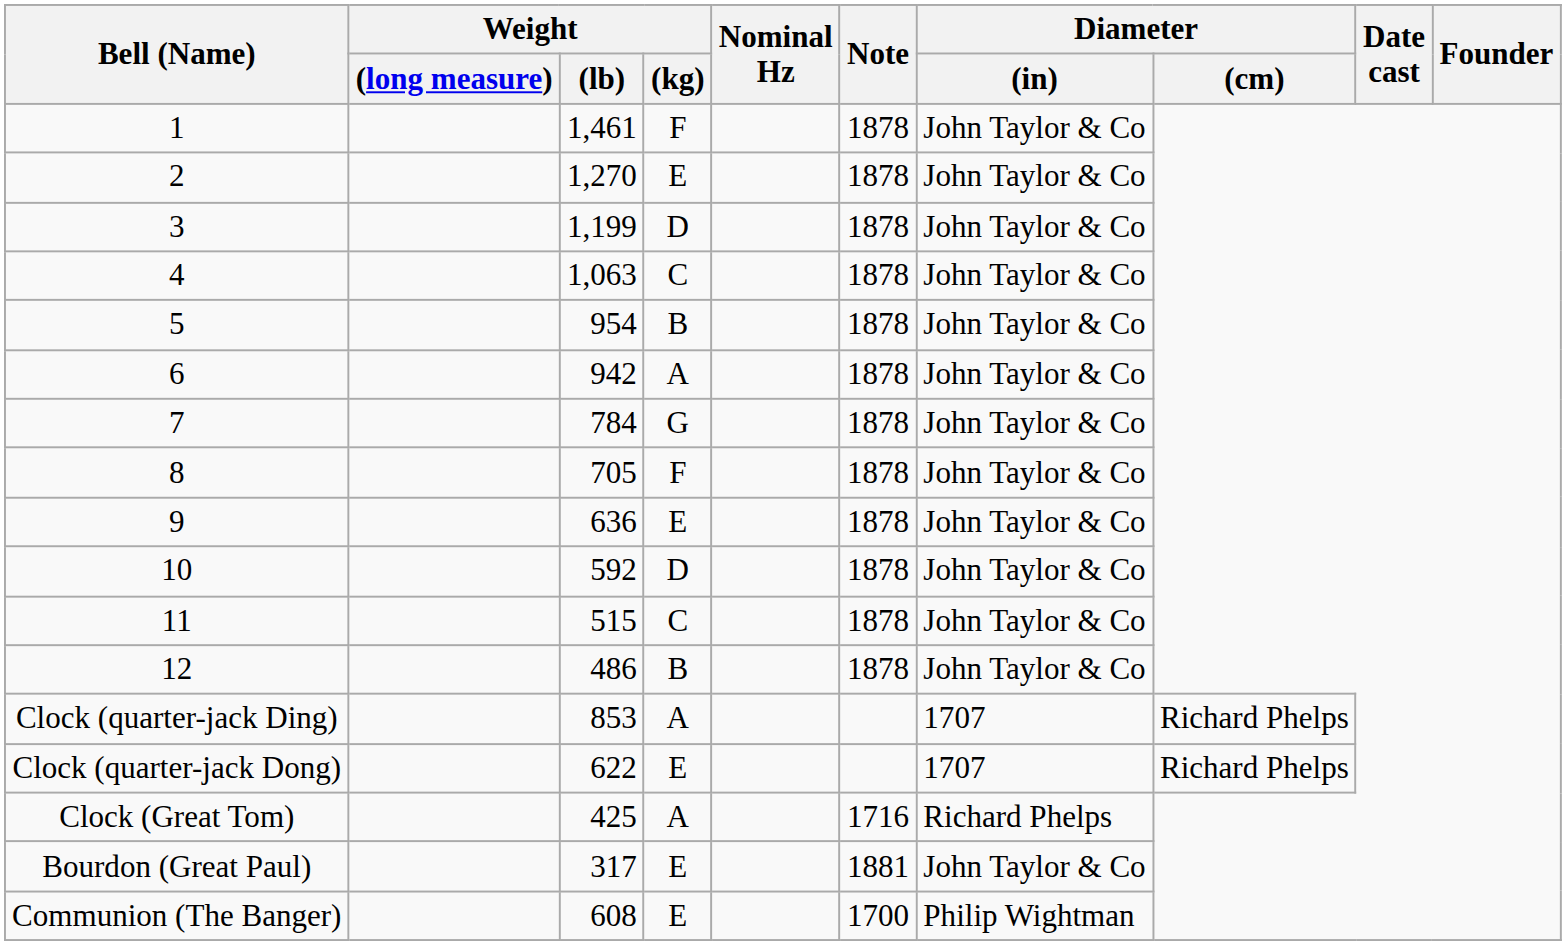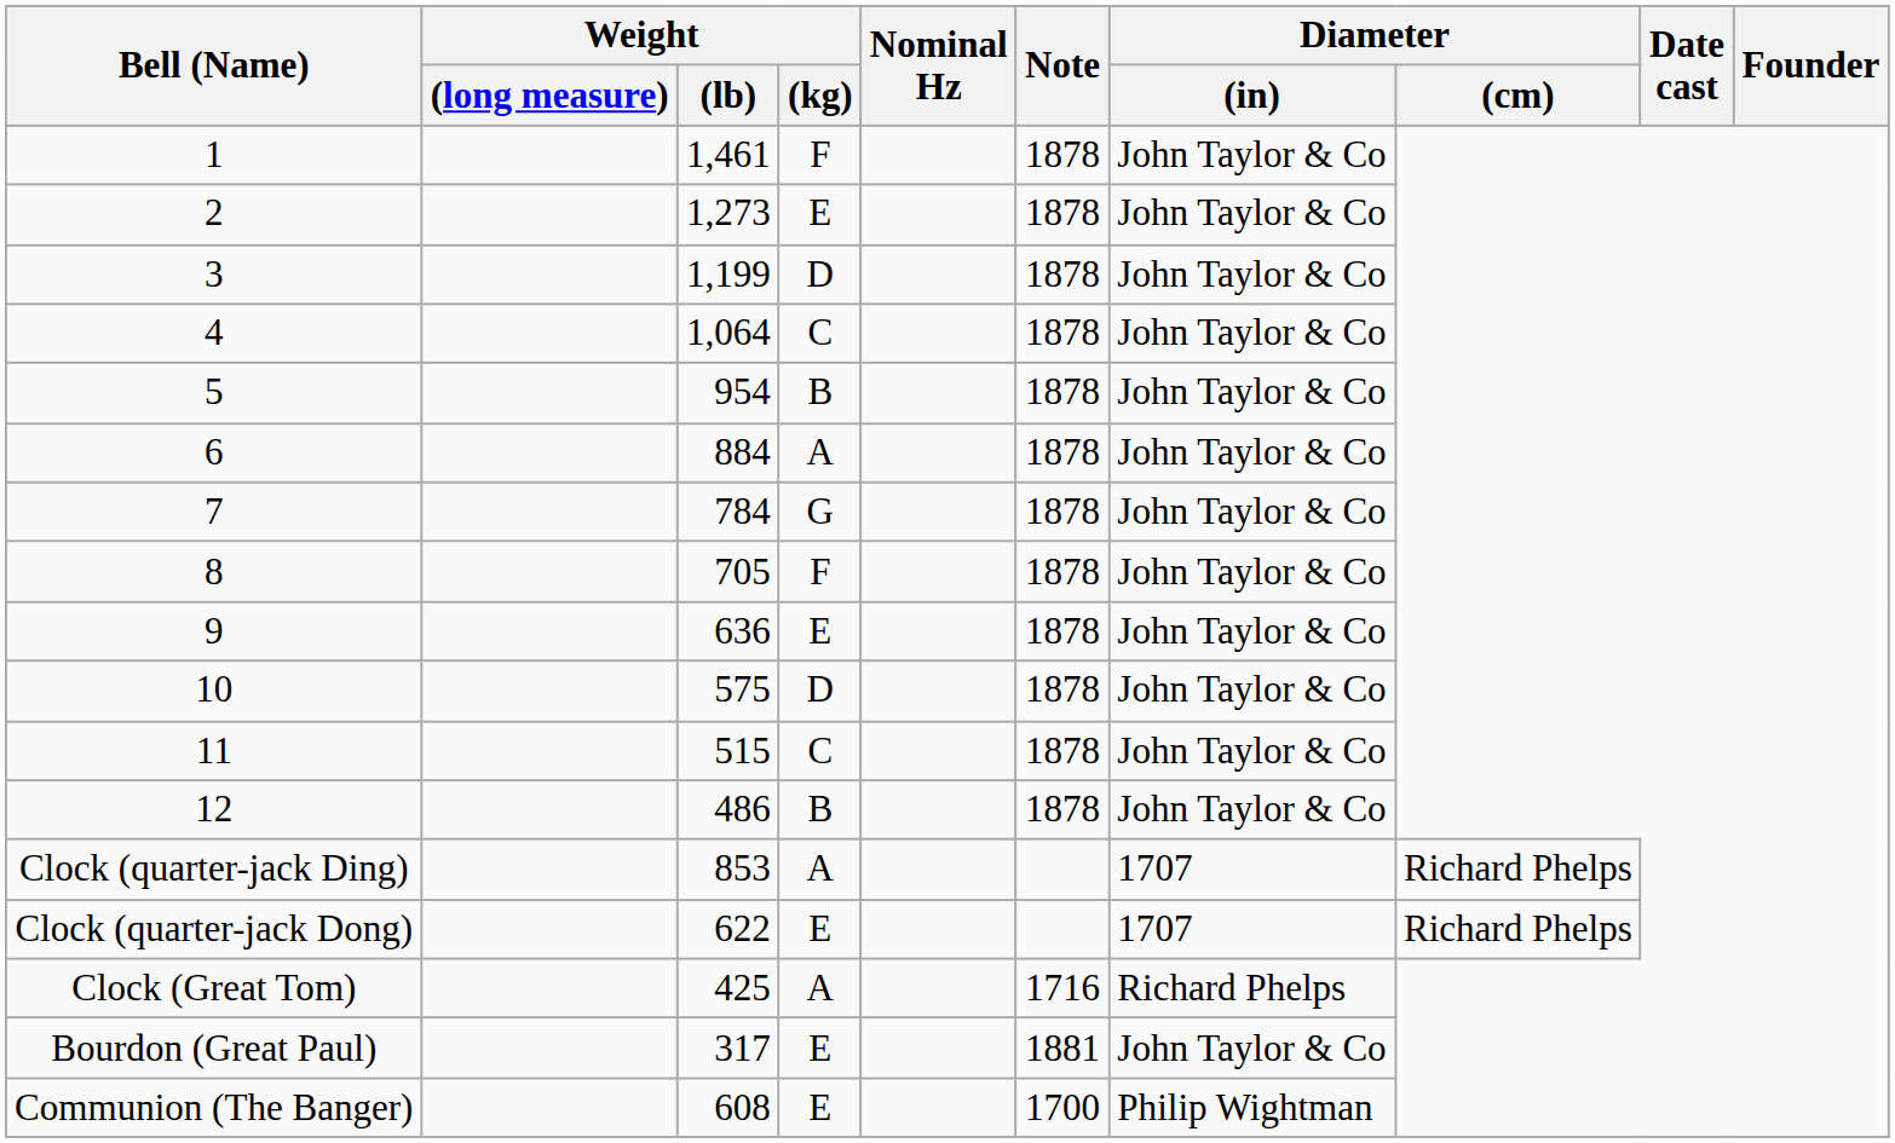 <table class="wikitable sortable">
 <tr>
 <th rowspan=2>Bell (Name)</th>
 <th colspan=3>Weight</th>
 <th rowspan=2>Nominal<br>Hz</th>
 <th rowspan=2>Note</th>
 <th colspan=2>Diameter</th>
 <th rowspan=2>Date<br>cast</th>
 <th rowspan=2>Founder</th>
 </tr>
 <tr>
 <th>(<a href='#'>long measure</a>)</th>
 <th>(lb)</th>
 <th>(kg)</th>
 <th>(in)</th>
 <th>(cm)</th>
 </tr>
 <tr>
 <td align=center>1</td>
 <td></td>
 <td align=right>1,461</td>
 <td align=center>F</td>
 <td></td>
 <td>1878</td>
 <td>John Taylor & Co</td>
 </tr>
 <tr>
 <td align=center>2</td>
 <td></td>
-<td align=right>1,270</td>
+<td align=right>1,273</td>
 <td align=center>E</td>
 <td></td>
 <td>1878</td>
 <td>John Taylor & Co</td>
 </tr>
 <tr>
 <td align=center>3</td>
 <td></td>
 <td align=right>1,199</td>
 <td align=center>D</td>
 <td></td>
 <td>1878</td>
 <td>John Taylor & Co</td>
 </tr>
 <tr>
 <td align=center>4</td>
 <td></td>
-<td align=right>1,063</td>
+<td align=right>1,064</td>
 <td align=center>C</td>
 <td></td>
 <td>1878</td>
 <td>John Taylor & Co</td>
 </tr>
 <tr>
 <td align=center>5</td>
 <td></td>
 <td align=right>954</td>
 <td align=center>B</td>
 <td></td>
 <td>1878</td>
 <td>John Taylor & Co</td>
 </tr>
 <tr>
 <td align=center>6</td>
 <td></td>
-<td align=right>942</td>
+<td align=right>884</td>
 <td align=center>A</td>
 <td></td>
 <td>1878</td>
 <td>John Taylor & Co</td>
 </tr>
 <tr>
 <td align=center>7</td>
 <td></td>
 <td align=right>784</td>
 <td align=center>G</td>
 <td></td>
 <td>1878</td>
 <td>John Taylor & Co</td>
 </tr>
 <tr>
 <td align=center>8</td>
 <td></td>
 <td align=right>705</td>
 <td align=center>F</td>
 <td></td>
 <td>1878</td>
 <td>John Taylor & Co</td>
 </tr>
 <tr>
 <td align=center>9</td>
 <td></td>
 <td align=right>636</td>
 <td align=center>E</td>
 <td></td>
 <td>1878</td>
 <td>John Taylor & Co</td>
 </tr>
 <tr>
 <td align=center>10</td>
 <td></td>
-<td align=right>592</td>
+<td align=right>575</td>
 <td align=center>D</td>
 <td></td>
 <td>1878</td>
 <td>John Taylor & Co</td>
 </tr>
 <tr>
 <td align=center>11</td>
 <td></td>
 <td align=right>515</td>
 <td align=center>C</td>
 <td></td>
 <td>1878</td>
 <td>John Taylor & Co</td>
 </tr>
 <tr>
 <td align=center>12</td>
 <td></td>
 <td align=right>486</td>
 <td align=center>B</td>
 <td></td>
 <td>1878</td>
 <td>John Taylor & Co</td>
 </tr>
 <tr>
 <td align=center>Clock (quarter-jack Ding)</td>
 <td></td>
 <td align=right>853</td>
 <td align=center>A</td>
 <td></td>
 <td></td>
 <td>1707</td>
 <td>Richard Phelps</td>
 </tr>
 <tr>
 <td align=center>Clock (quarter-jack Dong)</td>
 <td></td>
 <td align=right>622</td>
 <td align=center>E</td>
 <td></td>
 <td></td>
 <td>1707</td>
 <td>Richard Phelps</td>
 </tr>
 <tr>
 <td align=center>Clock (Great Tom)</td>
 <td></td>
 <td align=right>425</td>
 <td align=center>A</td>
 <td></td>
 <td>1716</td>
 <td>Richard Phelps</td>
 </tr>
 <tr>
 <td align=center>Bourdon (Great Paul)</td>
 <td></td>
 <td align=right>317</td>
 <td align=center>E</td>
 <td></td>
 <td>1881</td>
 <td>John Taylor & Co</td>
 </tr>
 <tr>
 <td align=center>Communion (The Banger)</td>
 <td></td>
 <td align=right>608</td>
 <td align=center>E</td>
 <td></td>
 <td>1700</td>
 <td>Philip Wightman</td>
 </tr>
 </table>
